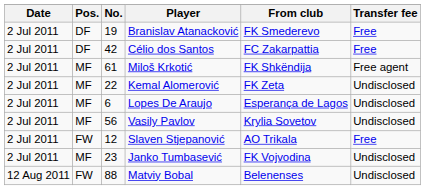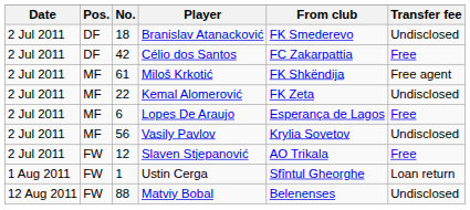 <table class="wikitable">
 <tr>
 </tr>
 <tr>
 <th>Date</th>
 <th>Pos.</th>
 <th>No.</th>
 <th>Player</th>
 <th>From club</th>
 <th>Transfer fee</th>
 </tr>
 <tr>
 <td>2 Jul 2011</td>
 <td>DF</td>
-<td>19</td>
+<td>18</td>
 <td><a href='#'>Branislav Atanacković</a></td>
 <td><a href='#'>FK Smederevo</a></td>
-<td><a href='#'>Free</a></td>
+<td>Undisclosed</td>
 </tr>
 <tr>
 <td>2 Jul 2011</td>
 <td>DF</td>
 <td>42</td>
 <td><a href='#'>Célio dos Santos</a></td>
 <td><a href='#'>FC Zakarpattia</a></td>
 <td><a href='#'>Free</a></td>
 </tr>
 <tr>
 <td>2 Jul 2011</td>
 <td>MF</td>
 <td>61</td>
 <td><a href='#'>Miloš Krkotić</a></td>
 <td><a href='#'>FK Shkëndija</a></td>
 <td>Free agent</td>
 </tr>
 <tr>
 <td>2 Jul 2011</td>
 <td>MF</td>
 <td>22</td>
 <td><a href='#'>Kemal Alomerović</a></td>
 <td><a href='#'>FK Zeta</a></td>
 <td>Undisclosed</td>
 </tr>
 <tr>
 <td>2 Jul 2011</td>
 <td>MF</td>
 <td>6</td>
 <td><a href='#'>Lopes De Araujo</a></td>
 <td><a href='#'>Esperança de Lagos</a></td>
-<td>Undisclosed</td>
+<td><a href='#'>Free</a></td>
 </tr>
 <tr>
 <td>2 Jul 2011</td>
 <td>MF</td>
 <td>56</td>
 <td><a href='#'>Vasily Pavlov</a></td>
 <td><a href='#'>Krylia Sovetov</a></td>
 <td>Undisclosed</td>
 </tr>
 <tr>
 <td>2 Jul 2011</td>
 <td>FW</td>
 <td>12</td>
 <td><a href='#'>Slaven Stjepanović</a></td>
 <td><a href='#'>AO Trikala</a></td>
 <td><a href='#'>Free</a></td>
 </tr>
 <tr>
-<td>2 Jul 2011</td>
-<td>MF</td>
-<td>23</td>
-<td><a href='#'>Janko Tumbasević</a></td>
-<td><a href='#'>FK Vojvodina</a></td>
-<td>Undisclosed</td>
+<td>1 Aug 2011</td>
+<td>FW</td>
+<td>1</td>
+<td>Ustin Cerga</td>
+<td><a href='#'>Sfîntul Gheorghe</a></td>
+<td>Loan return</td>
 </tr>
 <tr>
 <td>12 Aug 2011</td>
 <td>FW</td>
 <td>88</td>
 <td><a href='#'>Matviy Bobal</a></td>
 <td><a href='#'>Belenenses</a></td>
 <td>Undisclosed</td>
 </tr>
 </table>
